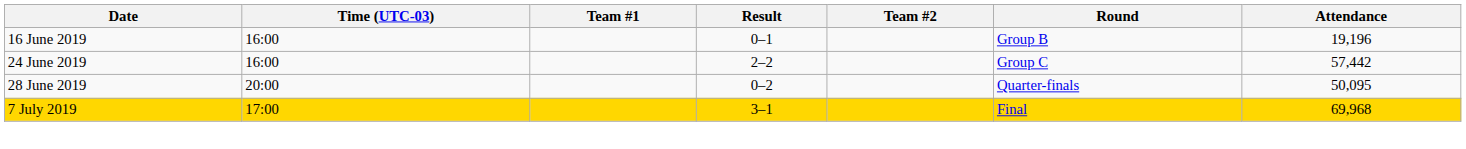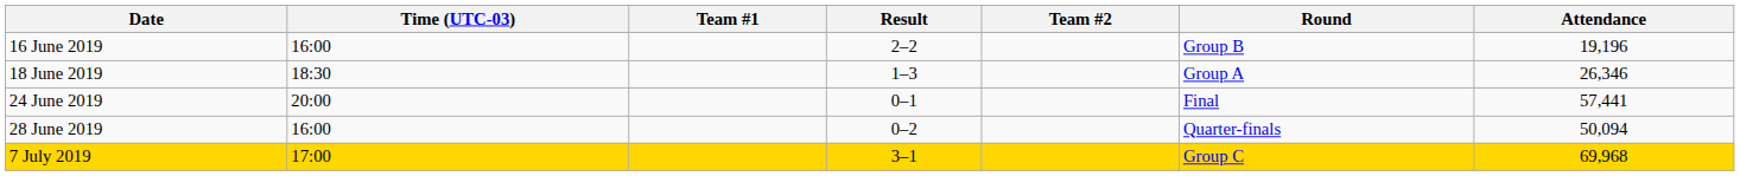 <table class="wikitable" style="text-align:left; width:100%;">
 <tr>
 <th>Date</th>
 <th>Time (<a href='#'>UTC-03</a>)</th>
 <th>Team #1</th>
 <th>Result</th>
 <th>Team #2</th>
 <th>Round</th>
 <th>Attendance</th>
 </tr>
 <tr>
 <td>16 June 2019</td>
 <td>16:00</td>
 <td></td>
-<td style="text-align:center;">0–1</td>
+<td style="text-align:center;">2–2</td>
 <td></td>
 <td><a href='#'>Group B</a></td>
 <td style="text-align:center;">19,196</td>
 </tr>
 <tr>
+<td>18 June 2019</td>
+<td>18:30</td>
+<td></td>
+<td style="text-align:center;">1–3</td>
+<td><strong></strong></td>
+<td><a href='#'>Group A</a></td>
+<td style="text-align:center;">26,346</td>
+</tr>
+<tr>
 <td>24 June 2019</td>
-<td>16:00</td>
+<td>20:00</td>
 <td></td>
-<td style="text-align:center;">2–2</td>
+<td style="text-align:center;">0–1</td>
 <td><strong></strong></td>
-<td><a href='#'>Group C</a></td>
-<td style="text-align:center;">57,442</td>
+<td><a href='#'>Final</a></td>
+<td style="text-align:center;">57,441</td>
 </tr>
 <tr>
 <td>28 June 2019</td>
-<td>20:00</td>
+<td>16:00</td>
 <td></td>
 <td style="text-align:center;">0–2</td>
 <td><strong></strong></td>
 <td><a href='#'>Quarter-finals</a></td>
-<td style="text-align:center;">50,095</td>
+<td style="text-align:center;">50,094</td>
 </tr>
 <tr bgcolor=gold>
 <td>7 July 2019</td>
 <td>17:00</td>
 <td><strong></strong></td>
 <td style="text-align:center;">3–1</td>
 <td></td>
-<td><a href='#'>Final</a></td>
+<td><a href='#'>Group C</a></td>
 <td style="text-align:center;">69,968</td>
 </tr>
 </table>
